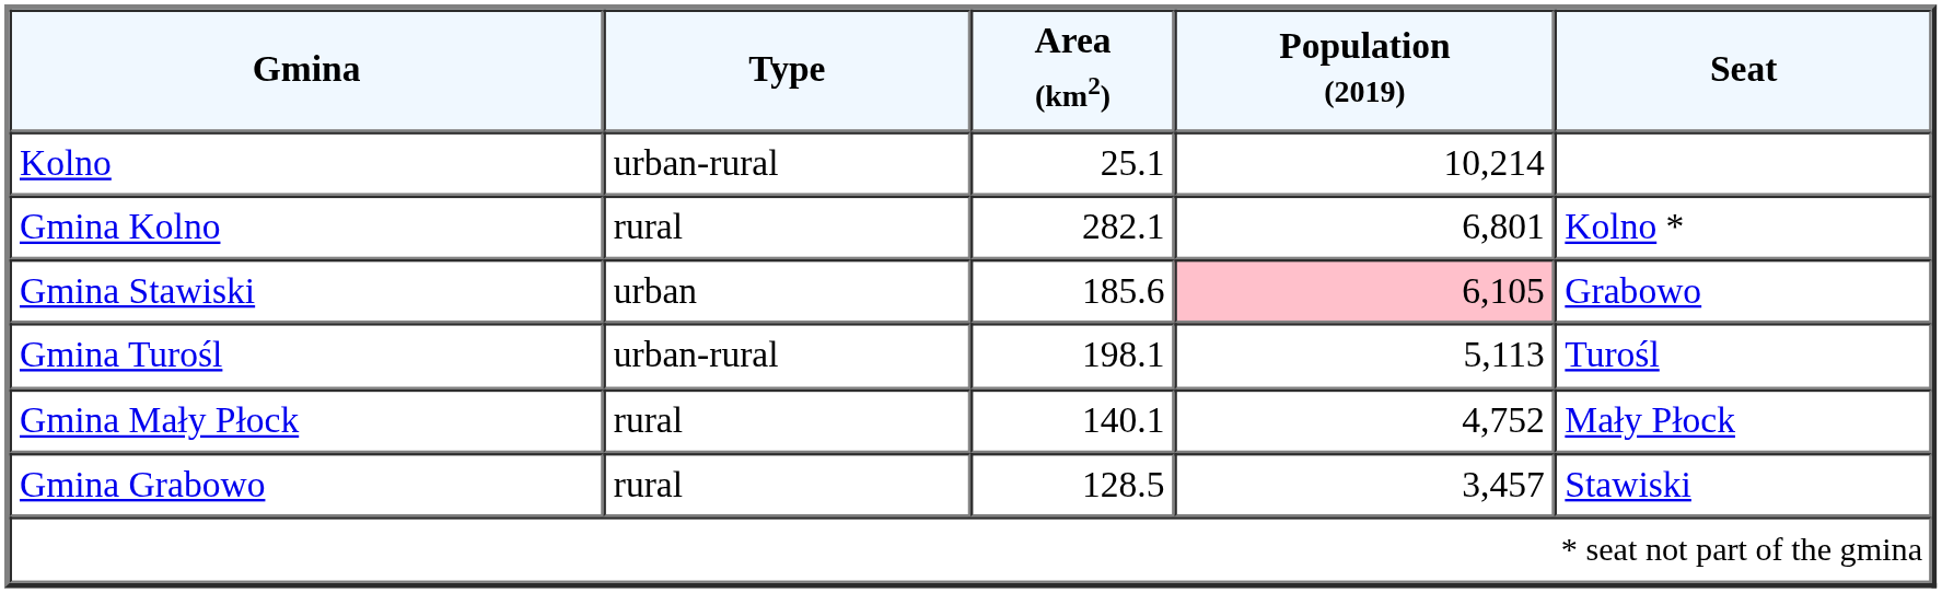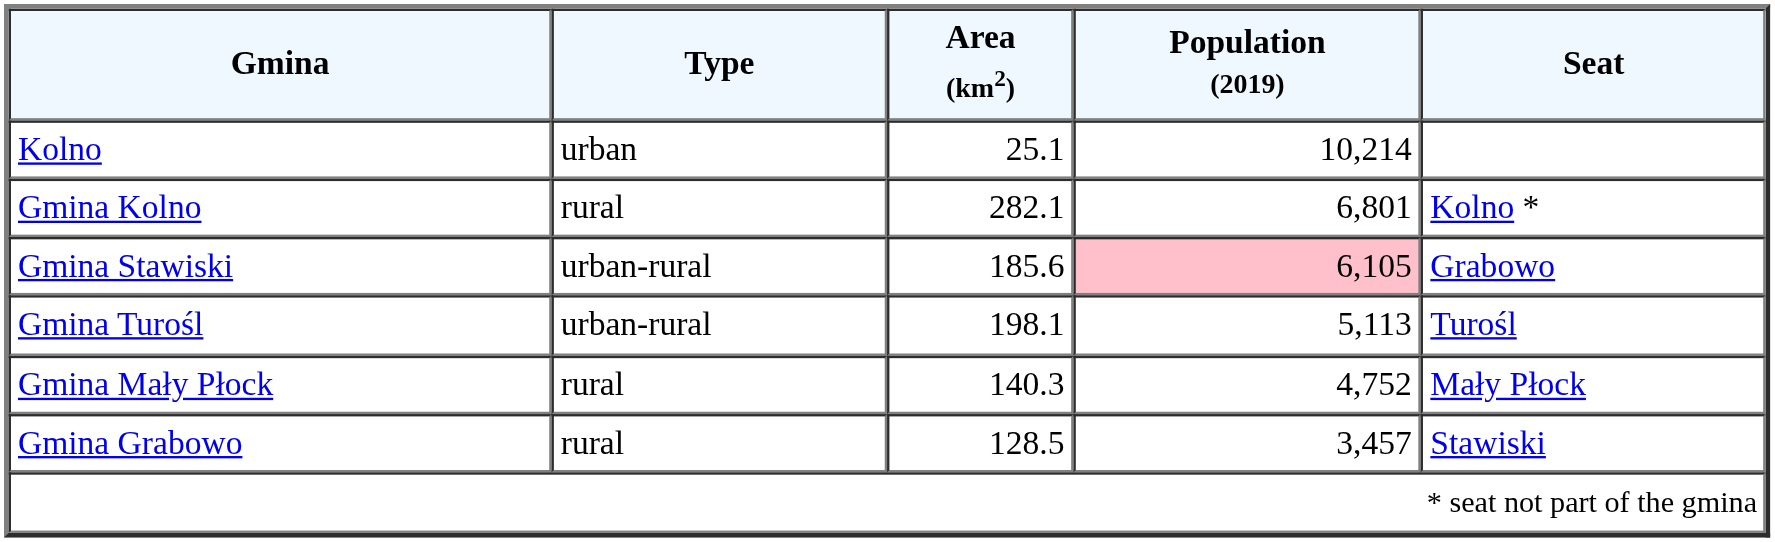 <table width="60%" border="2" cellpadding="3" cellspacing="0" style="font-size:90%;line-height:120%;">
 <tr bgcolor="F0F8FF">
 <td style="text-align:center;"><strong>Gmina</strong></td>
 <td style="text-align:center;"><strong>Type</strong></td>
 <td style="text-align:center;"><strong>Area<br><small>(km<sup>2</sup>)</small></strong></td>
 <td style="text-align:center;"><strong>Population<br><small>(2019)</small></strong></td>
 <td style="text-align:center;"><strong>Seat</strong></td>
 </tr>
 <tr>
 <td><a href='#'>Kolno</a></td>
-<td>urban-rural</td>
+<td>urban</td>
 <td style="text-align:right;">25.1</td>
 <td style="text-align:right;">10,214</td>
 <td> </td>
 </tr>
 <tr>
 <td><a href='#'>Gmina Kolno</a></td>
 <td>rural</td>
 <td style="text-align:right;">282.1</td>
 <td style="text-align:right;">6,801</td>
 <td><a href='#'>Kolno</a> *</td>
 </tr>
 <tr>
 <td><a href='#'>Gmina Stawiski</a></td>
-<td>urban</td>
+<td>urban-rural</td>
 <td style="text-align:right;">185.6</td>
 <td style="background: pink; text-align:right;">6,105</td>
 <td><a href='#'>Grabowo</a></td>
 </tr>
 <tr>
 <td><a href='#'>Gmina Turośl</a></td>
 <td>urban-rural</td>
 <td style="text-align:right;">198.1</td>
 <td style="text-align:right;">5,113</td>
 <td><a href='#'>Turośl</a></td>
 </tr>
 <tr>
 <td><a href='#'>Gmina Mały Płock</a></td>
 <td>rural</td>
-<td style="text-align:right;">140.1</td>
+<td style="text-align:right;">140.3</td>
 <td style="text-align:right;">4,752</td>
 <td><a href='#'>Mały Płock</a></td>
 </tr>
 <tr>
 <td><a href='#'>Gmina Grabowo</a></td>
 <td>rural</td>
 <td style="text-align:right;">128.5</td>
 <td style="text-align:right;">3,457</td>
 <td><a href='#'>Stawiski</a></td>
 </tr>
 <tr>
 <td colspan=5 style="text-align:right;font-size:90%">* seat not part of the gmina</td>
 </tr>
 <tr>
 </tr>
 </table>
